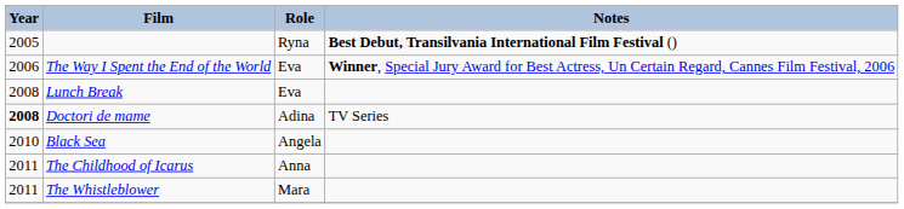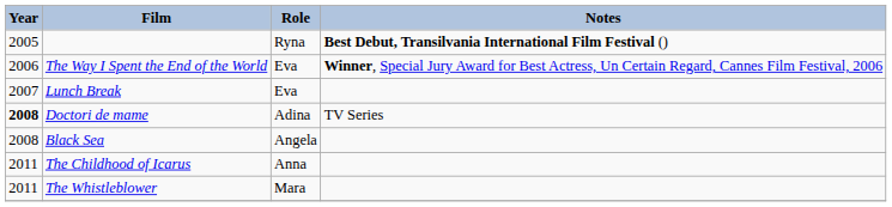 <table class="wikitable" style="font-size:90%;">
 <tr>
 <th style="background:#B0C4DE;">Year</th>
 <th style="background:#B0C4DE;">Film</th>
 <th style="background:#B0C4DE;">Role</th>
 <th style="background:#B0C4DE;">Notes</th>
 </tr>
 <tr>
 <td>2005</td>
 <td><em></em></td>
 <td>Ryna</td>
 <td><strong>Best Debut, Transilvania International Film Festival</strong> ()</td>
 </tr>
 <tr>
 <td>2006</td>
 <td><em><a href='#'>The Way I Spent the End of the World</a></em></td>
 <td>Eva</td>
 <td><strong>Winner</strong>, <a href='#'>Special Jury Award for Best Actress, Un Certain Regard, Cannes Film Festival, 2006</a></td>
 </tr>
 <tr>
-<td>2008</td>
+<td>2007</td>
 <td><em><a href='#'>Lunch Break</a></em></td>
 <td>Eva</td>
 <td></td>
 </tr>
 <tr>
 <td><strong>2008</strong></td>
 <td><em><a href='#'>Doctori de mame</a></em></td>
 <td>Adina</td>
 <td>TV Series</td>
 </tr>
 <tr>
-<td>2010</td>
+<td>2008</td>
 <td><em><a href='#'>Black Sea</a></em></td>
 <td>Angela</td>
 <td></td>
 </tr>
 <tr>
 <td>2011</td>
 <td><em><a href='#'>The Childhood of Icarus</a></em></td>
 <td>Anna</td>
 <td></td>
 </tr>
 <tr>
 <td>2011</td>
 <td><em><a href='#'>The Whistleblower</a></em></td>
 <td>Mara</td>
 <td></td>
 </tr>
 <tr>
 </tr>
 </table>
